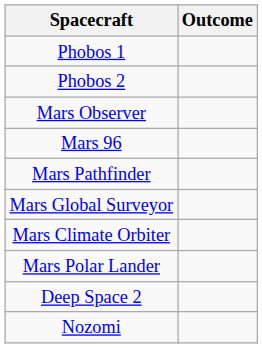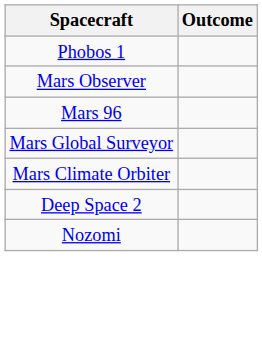 <table class=wikitable style="text-align:center; float:right; font-size:88%; margin-left:1em;">
 <tr>
 <th>Spacecraft</th>
 <th>Outcome</th>
 </tr>
 <tr>
 <td><a href='#'>Phobos 1</a></td>
-<td></td>
-</tr>
-<tr>
-<td><a href='#'>Phobos 2</a></td>
 <td></td>
 </tr>
 <tr>
 <td><a href='#'>Mars Observer</a></td>
 <td></td>
 </tr>
 <tr>
 <td><a href='#'>Mars 96</a></td>
 <td></td>
 </tr>
 <tr>
-<td><a href='#'>Mars Pathfinder</a></td>
-<td></td>
-</tr>
-<tr>
 <td><a href='#'>Mars Global Surveyor</a></td>
 <td></td>
 </tr>
 <tr>
 <td><a href='#'>Mars Climate Orbiter</a></td>
-<td></td>
-</tr>
-<tr>
-<td><a href='#'>Mars Polar Lander</a></td>
 <td></td>
 </tr>
 <tr>
 <td><a href='#'>Deep Space 2</a></td>
 <td></td>
 </tr>
 <tr>
 <td><a href='#'>Nozomi</a></td>
 <td></td>
 </tr>
 </table>
